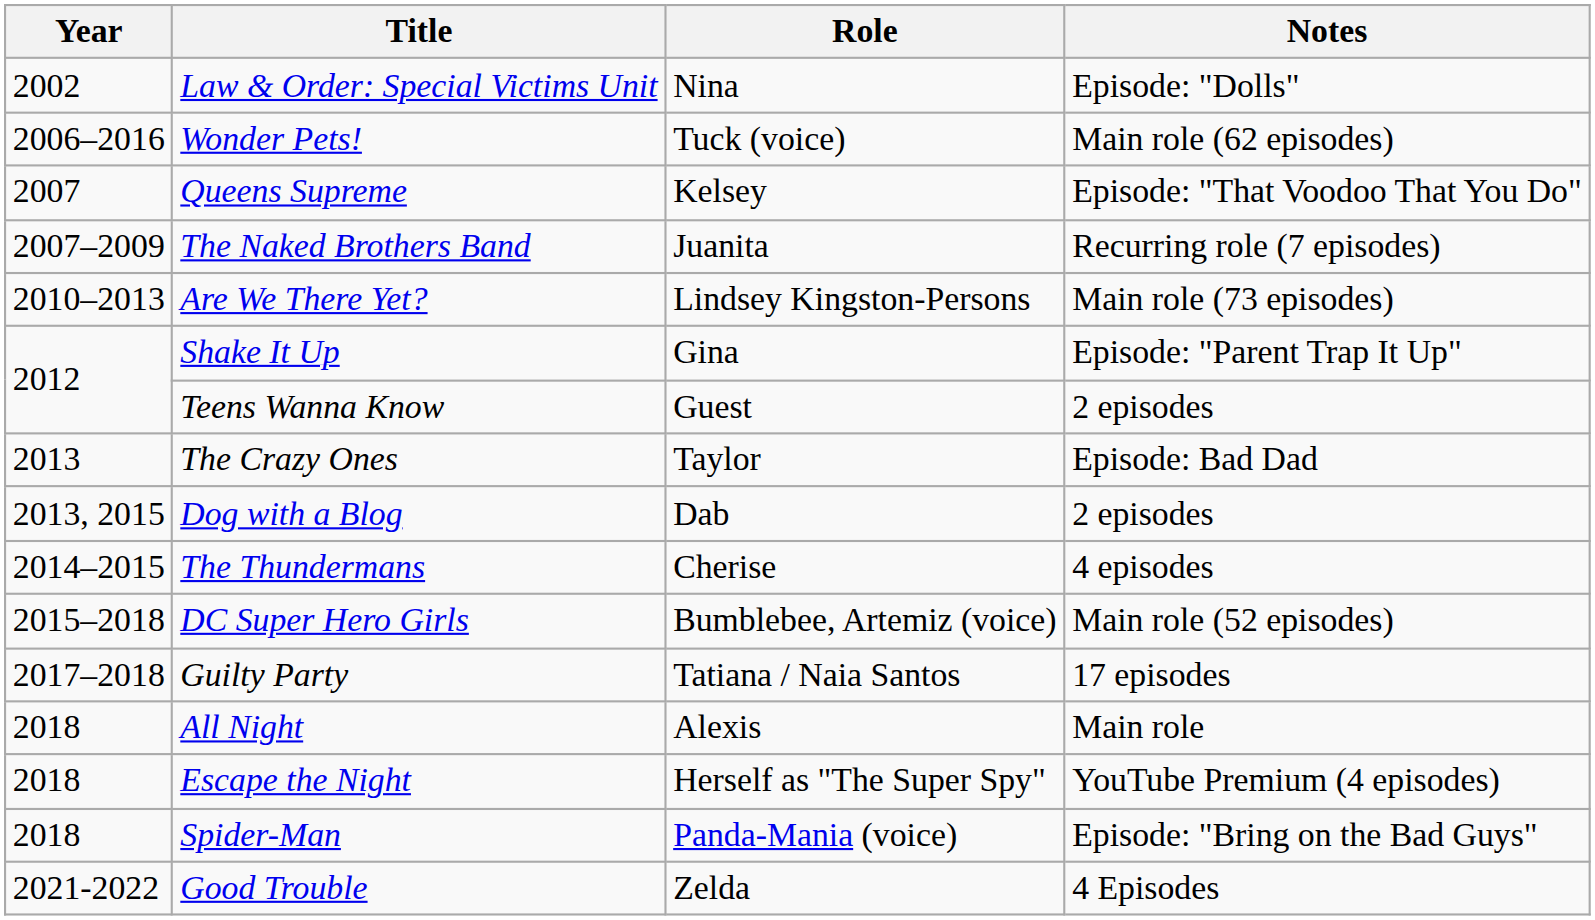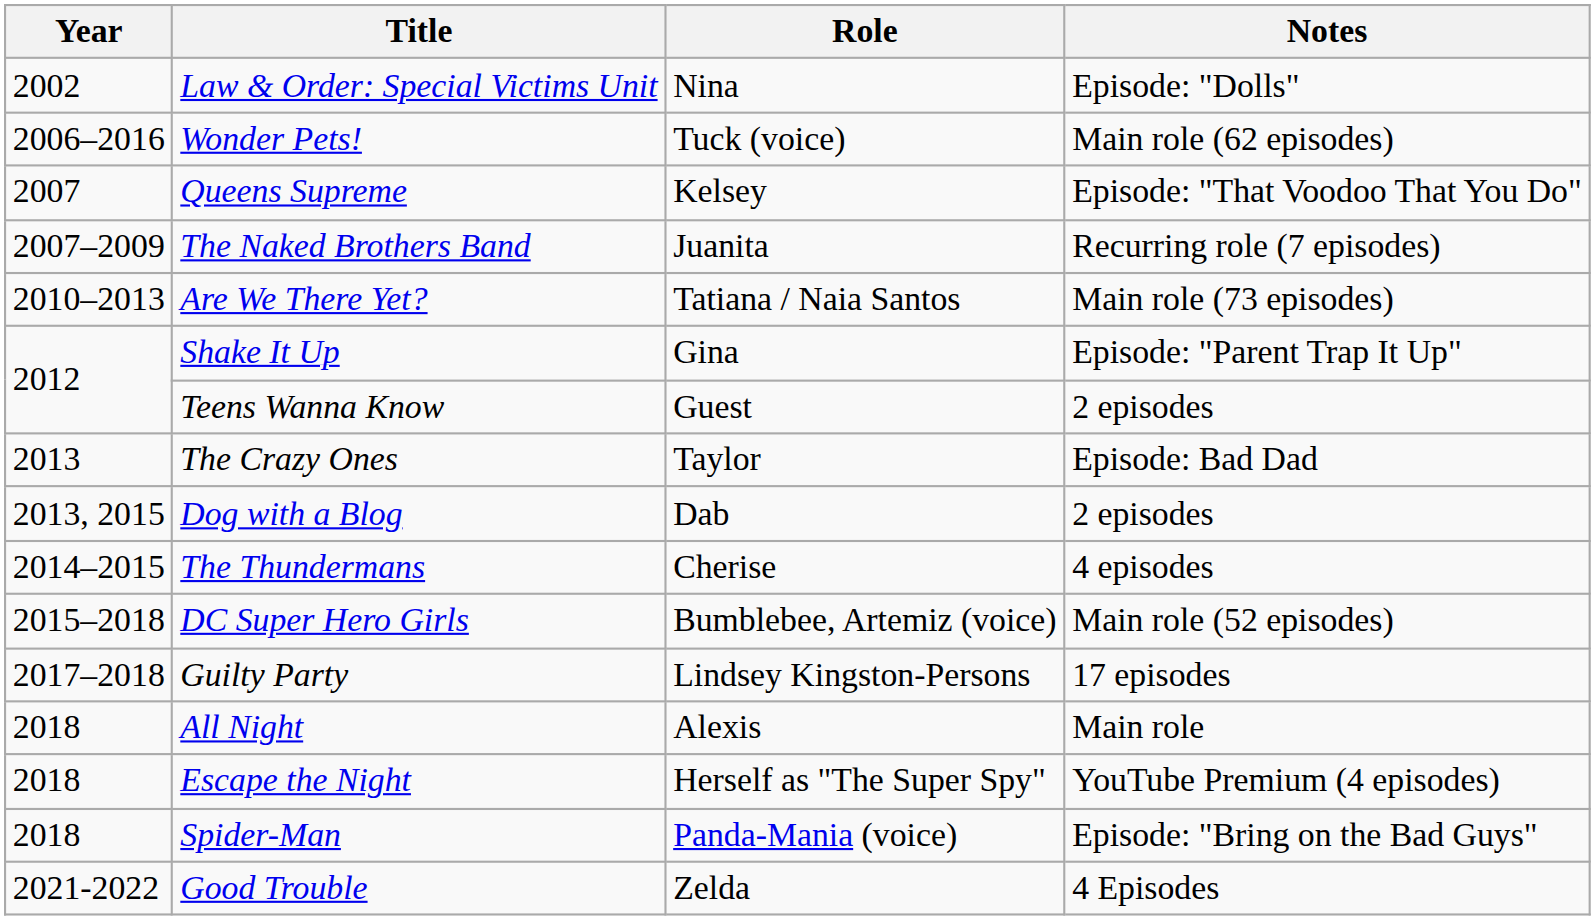 <table class="wikitable sortable">
 <tr>
 <th>Year</th>
 <th>Title</th>
 <th>Role</th>
 <th class="unsortable">Notes</th>
 </tr>
 <tr>
 <td>2002</td>
 <td><em><a href='#'>Law & Order: Special Victims Unit</a></em></td>
 <td>Nina</td>
 <td>Episode: "Dolls"</td>
 </tr>
 <tr>
 <td>2006–2016</td>
 <td><em><a href='#'>Wonder Pets!</a></em></td>
 <td>Tuck (voice)</td>
 <td>Main role (62 episodes)</td>
 </tr>
 <tr>
 <td>2007</td>
 <td><em><a href='#'>Queens Supreme</a></em></td>
 <td>Kelsey</td>
 <td>Episode: "That Voodoo That You Do"</td>
 </tr>
 <tr>
 <td>2007–2009</td>
 <td><em><a href='#'>The Naked Brothers Band</a></em></td>
 <td>Juanita</td>
 <td>Recurring role (7 episodes)</td>
 </tr>
 <tr>
 <td>2010–2013</td>
 <td><em><a href='#'>Are We There Yet?</a></em></td>
-<td>Lindsey Kingston-Persons</td>
+<td>Tatiana / Naia Santos</td>
 <td>Main role (73 episodes)</td>
 </tr>
 <tr>
 <td rowspan=2>2012</td>
 <td><em><a href='#'>Shake It Up</a></em></td>
 <td>Gina</td>
 <td>Episode: "Parent Trap It Up"</td>
 </tr>
 <tr>
 <td><em>Teens Wanna Know</em></td>
 <td>Guest</td>
 <td>2 episodes</td>
 </tr>
 <tr>
 <td>2013</td>
 <td><em>The Crazy Ones</em></td>
 <td>Taylor</td>
 <td>Episode: Bad Dad</td>
 </tr>
 <tr>
 <td>2013, 2015</td>
 <td><em><a href='#'>Dog with a Blog</a></em></td>
 <td>Dab</td>
 <td>2 episodes</td>
 </tr>
 <tr>
 <td>2014–2015</td>
 <td><em><a href='#'>The Thundermans</a></em></td>
 <td>Cherise</td>
 <td>4 episodes</td>
 </tr>
 <tr>
 <td>2015–2018</td>
 <td><em><a href='#'>DC Super Hero Girls</a></em></td>
 <td>Bumblebee, Artemiz (voice)</td>
 <td>Main role (52 episodes)</td>
 </tr>
 <tr>
 <td>2017–2018</td>
 <td><em>Guilty Party</em></td>
-<td>Tatiana / Naia Santos</td>
+<td>Lindsey Kingston-Persons</td>
 <td>17 episodes</td>
 </tr>
 <tr>
 <td>2018</td>
 <td><em><a href='#'>All Night</a></em></td>
 <td>Alexis</td>
 <td>Main role</td>
 </tr>
 <tr>
 <td>2018</td>
 <td><em><a href='#'>Escape the Night</a></em></td>
 <td>Herself as "The Super Spy"</td>
 <td>YouTube Premium (4 episodes)</td>
 </tr>
 <tr>
 <td>2018</td>
 <td><em><a href='#'>Spider-Man</a></em></td>
 <td><a href='#'>Panda-Mania</a> (voice)</td>
 <td>Episode: "Bring on the Bad Guys"</td>
 </tr>
 <tr>
 <td>2021-2022</td>
 <td><em><a href='#'>Good Trouble</a></em></td>
 <td>Zelda</td>
 <td>4 Episodes</td>
 </tr>
 </table>
